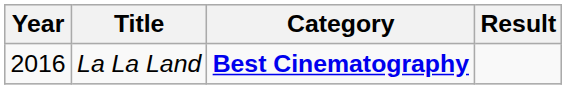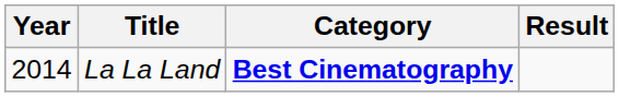 <table class="wikitable">
 <tr>
 <th>Year</th>
 <th>Title</th>
 <th>Category</th>
 <th>Result</th>
 </tr>
 <tr>
-<td>2016</td>
+<td>2014</td>
 <td><em>La La Land</em></td>
 <td><strong><a href='#'>Best Cinematography</a></strong></td>
 <td></td>
 </tr>
 </table>
